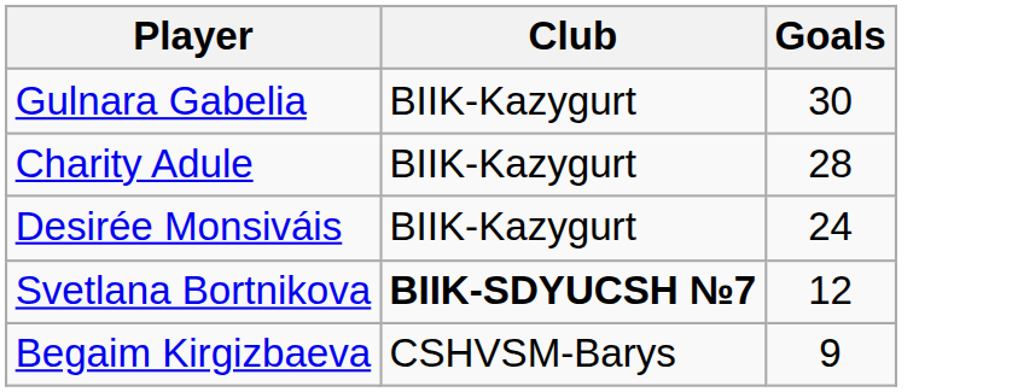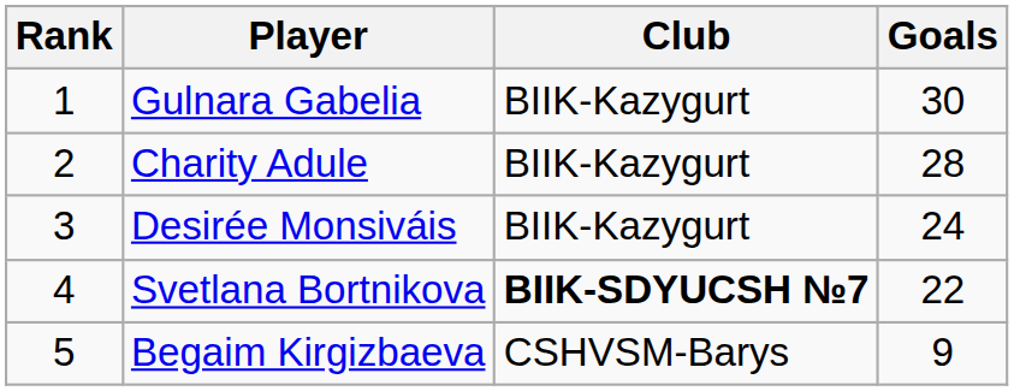 <table class="wikitable" style="text-align:center;">
 <tr>
+<th>Rank</th>
 <th>Player</th>
 <th>Club</th>
 <th>Goals</th>
 </tr>
 <tr>
+<td rowspan="1">1</td>
 <td align="left"> <a href='#'>Gulnara Gabelia</a></td>
 <td align="left">BIIK-Kazygurt</td>
 <td rowspan="1">30</td>
 </tr>
 <tr>
+<td rowspan="1">2</td>
 <td align="left"> <a href='#'>Charity Adule</a></td>
 <td align="left">BIIK-Kazygurt</td>
 <td rowspan="1">28</td>
 </tr>
 <tr>
+<td rowspan="1">3</td>
 <td align="left"> <a href='#'>Desirée Monsiváis</a></td>
 <td align="left">BIIK-Kazygurt</td>
 <td rowspan="1">24</td>
 </tr>
 <tr>
+<td rowspan="1">4</td>
 <td align="left"> <a href='#'>Svetlana Bortnikova</a></td>
 <td align="left"><strong>BIIK-SDYUCSH №7</strong></td>
-<td rowspan="1">12</td>
+<td rowspan="1">22</td>
 </tr>
 <tr>
+<td rowspan="1">5</td>
 <td align="left"> <a href='#'>Begaim Kirgizbaeva</a></td>
 <td align="left">CSHVSM-Barys</td>
 <td rowspan="1">9</td>
 </tr>
 </table>
